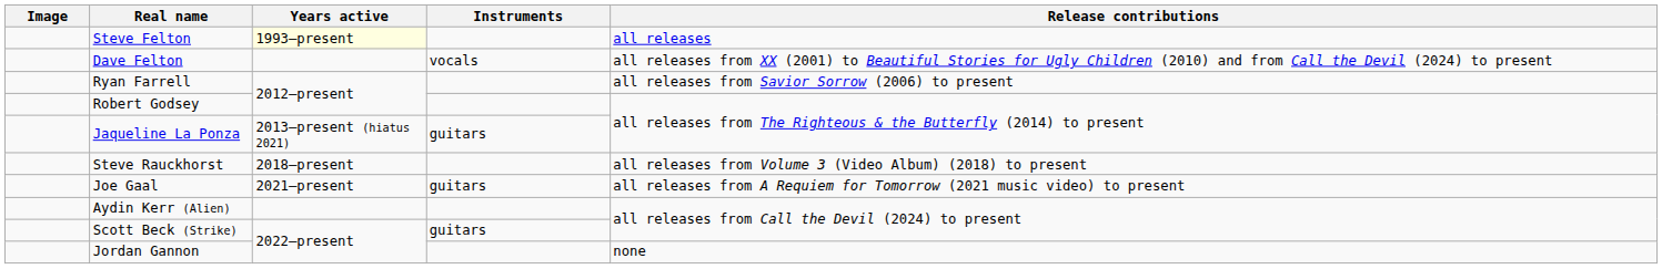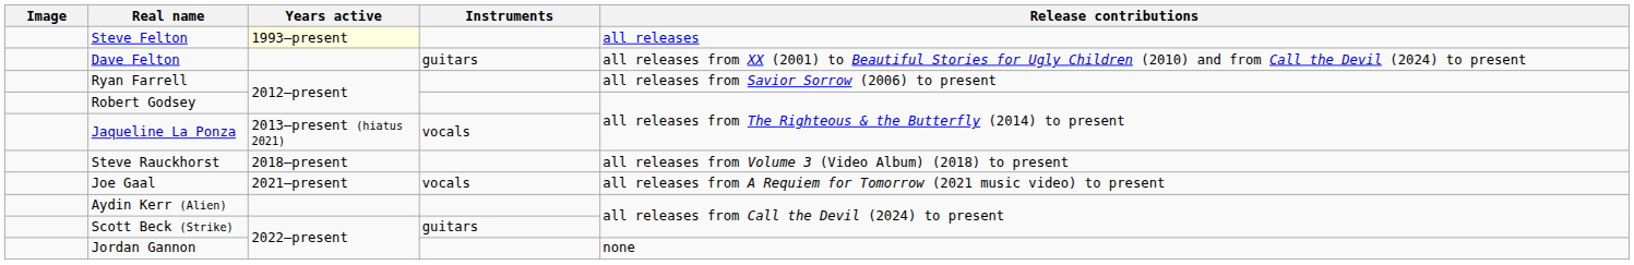 <table class="wikitable" border="1" width=100%>
 <tr>
 <th width="75">Image</th>
 <th width="150">Real name </th>
 <th width="160">Years active</th>
 <th width="170">Instruments</th>
 <th>Release contributions</th>
 </tr>
 <tr>
 <td></td>
 <td><a href='#'>Steve Felton</a> </td>
 <td style="background: lightyellow;">1993–present</td>
 <td></td>
 <td><a href='#'>all releases</a></td>
 </tr>
 <tr>
 <td></td>
 <td><a href='#'>Dave Felton</a> </td>
 <td></td>
-<td>vocals</td>
+<td>guitars</td>
 <td>all releases from <a href='#'><em>XX</em></a> (2001) to <em><a href='#'>Beautiful Stories for Ugly Children</a></em> (2010) and from <em><a href='#'>Call the Devil</a></em> (2024) to present</td>
 </tr>
 <tr>
 <td></td>
 <td>Ryan Farrell </td>
 <td rowspan="2">2012–present</td>
 <td></td>
 <td>all releases from <em><a href='#'>Savior Sorrow</a></em> (2006) to present</td>
 </tr>
 <tr>
 <td></td>
 <td>Robert Godsey </td>
 <td></td>
 <td rowspan="2">all releases from <em><a href='#'>The Righteous & the Butterfly</a></em> (2014) to present</td>
 </tr>
 <tr>
 <td></td>
 <td><a href='#'>Jaqueline La Ponza</a> </td>
 <td>2013–present <small>(hiatus 2021)</small></td>
-<td>guitars</td>
+<td>vocals</td>
 </tr>
 <tr>
 <td></td>
 <td>Steve Rauckhorst</td>
 <td>2018–present</td>
 <td></td>
 <td>all releases from <em>Volume 3</em> (Video Album) (2018) to present</td>
 </tr>
 <tr>
 <td></td>
 <td>Joe Gaal </td>
 <td>2021–present</td>
-<td>guitars</td>
+<td>vocals</td>
 <td>all releases from <em>A Requiem for Tomorrow</em> (2021 music video) to present</td>
 </tr>
 <tr>
 <td></td>
 <td>Aydin Kerr <small>(Alien)</small></td>
 <td></td>
 <td></td>
 <td rowspan="2">all releases from <em>Call the Devil</em> (2024) to present</td>
 </tr>
 <tr>
 <td></td>
 <td>Scott Beck <small>(Strike)</small></td>
 <td rowspan="2">2022–present</td>
 <td>guitars</td>
 </tr>
 <tr>
 <td></td>
 <td>Jordan Gannon</td>
 <td></td>
 <td>none</td>
 </tr>
 </table>
